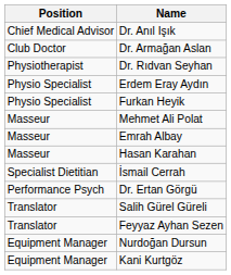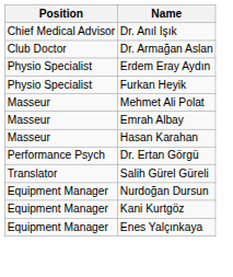 <table class="wikitable" style="text-align:left;">
 <tr>
 <th>Position</th>
 <th>Name</th>
 </tr>
 <tr>
 <td>Chief Medical Advisor</td>
 <td> Dr. Anıl Işık</td>
 </tr>
 <tr>
 <td>Club Doctor</td>
 <td> Dr. Armağan Aslan</td>
-</tr>
-<tr>
-<td>Physiotherapist</td>
-<td> Dr. Rıdvan Seyhan</td>
 </tr>
 <tr>
 <td>Physio Specialist</td>
 <td> Erdem Eray Aydın</td>
 </tr>
 <tr>
 <td>Physio Specialist</td>
 <td> Furkan Heyik</td>
 </tr>
 <tr>
 <td>Masseur</td>
 <td> Mehmet Ali Polat</td>
 </tr>
 <tr>
 <td>Masseur</td>
 <td> Emrah Albay</td>
 </tr>
 <tr>
 <td>Masseur</td>
 <td> Hasan Karahan</td>
 </tr>
 <tr>
-<td>Specialist Dietitian</td>
-<td> İsmail Cerrah</td>
-</tr>
-<tr>
 <td>Performance Psych</td>
 <td> Dr. Ertan Görgü</td>
 </tr>
 <tr>
 <td>Translator</td>
 <td> Salih Gürel Güreli</td>
-</tr>
-<tr>
-<td>Translator</td>
-<td> Feyyaz Ayhan Sezen</td>
 </tr>
 <tr>
 <td>Equipment Manager</td>
 <td> Nurdoğan Dursun</td>
 </tr>
 <tr>
 <td>Equipment Manager</td>
 <td> Kani Kurtgöz</td>
 </tr>
+<tr>
+<td>Equipment Manager</td>
+<td> Enes Yalçınkaya</td>
+</tr>
 </table>
